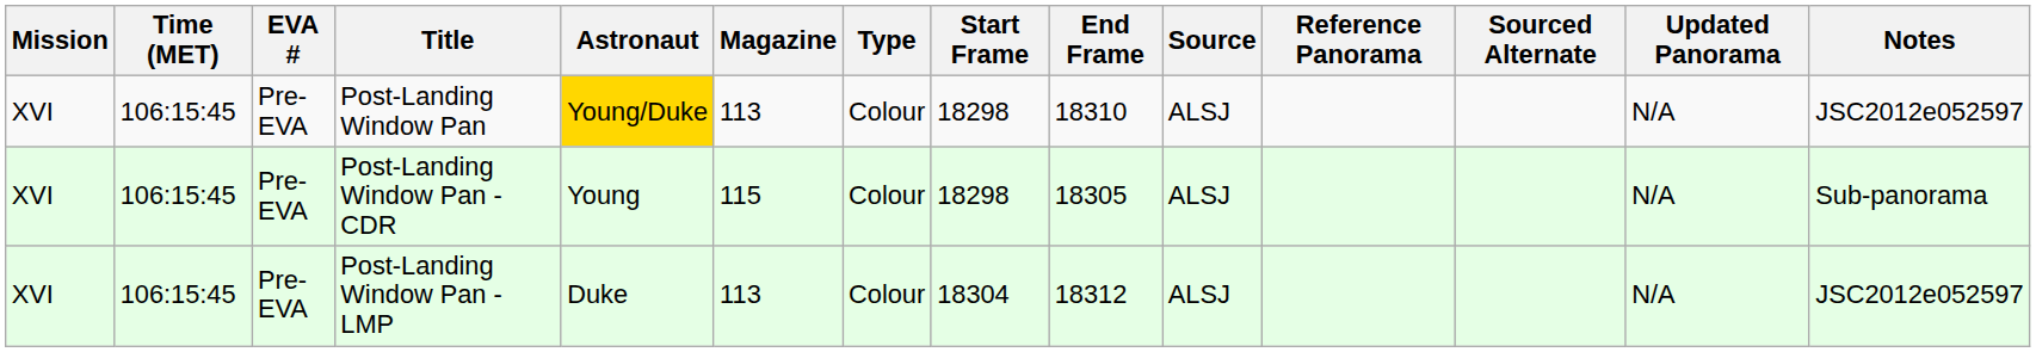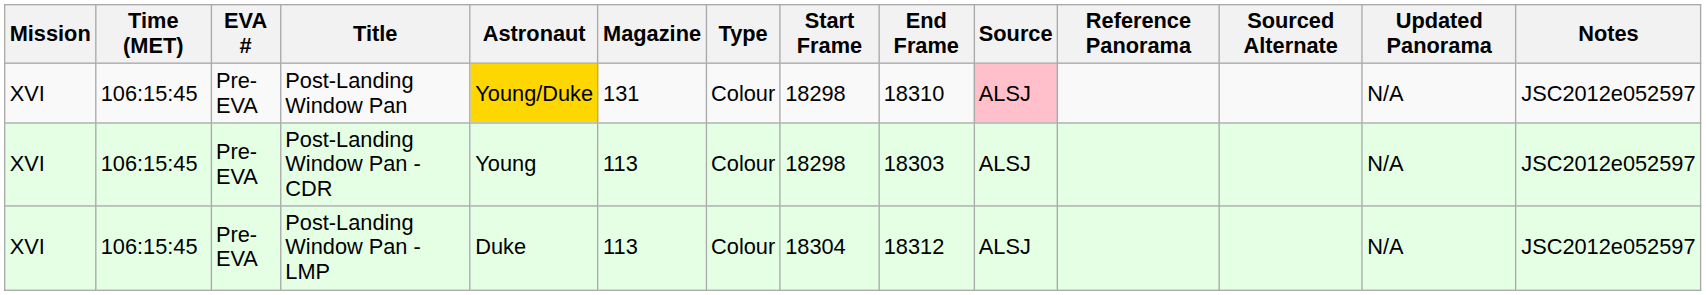 <table class="wikitable">
 <tr>
 <th>Mission</th>
 <th>Time (MET)</th>
 <th>EVA #</th>
 <th>Title</th>
 <th>Astronaut</th>
 <th>Magazine</th>
 <th>Type</th>
 <th>Start Frame</th>
 <th>End Frame</th>
 <th>Source</th>
 <th>Reference Panorama</th>
 <th>Sourced Alternate</th>
 <th>Updated Panorama</th>
 <th>Notes</th>
 </tr>
 <tr>
 <td>XVI</td>
 <td>106:15:45</td>
 <td>Pre-EVA</td>
 <td>Post-Landing Window Pan</td>
 <td style="background: gold;">Young/Duke</td>
-<td>113</td>
+<td>131</td>
 <td>Colour</td>
 <td>18298</td>
 <td>18310</td>
-<td>ALSJ</td>
+<td style="background: pink;">ALSJ</td>
 <td></td>
 <td></td>
 <td>N/A</td>
 <td>JSC2012e052597</td>
 </tr>
 <tr style="background-color: #E5FFE5;">
 <td>XVI</td>
 <td>106:15:45</td>
 <td>Pre-EVA</td>
 <td>Post-Landing Window Pan - CDR</td>
 <td>Young</td>
-<td>115</td>
+<td>113</td>
 <td>Colour</td>
 <td>18298</td>
-<td>18305</td>
+<td>18303</td>
 <td>ALSJ</td>
 <td></td>
 <td></td>
 <td>N/A</td>
-<td>Sub-panorama</td>
+<td>JSC2012e052597</td>
 </tr>
 <tr style="background-color: #E5FFE5;">
 <td>XVI</td>
 <td>106:15:45</td>
 <td>Pre-EVA</td>
 <td>Post-Landing Window Pan - LMP</td>
 <td>Duke</td>
 <td>113</td>
 <td>Colour</td>
 <td>18304</td>
 <td>18312</td>
 <td>ALSJ</td>
 <td></td>
 <td></td>
 <td>N/A</td>
 <td>JSC2012e052597</td>
 </tr>
 </table>
